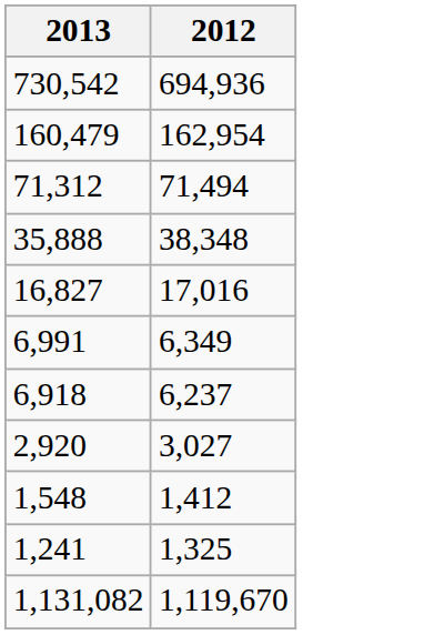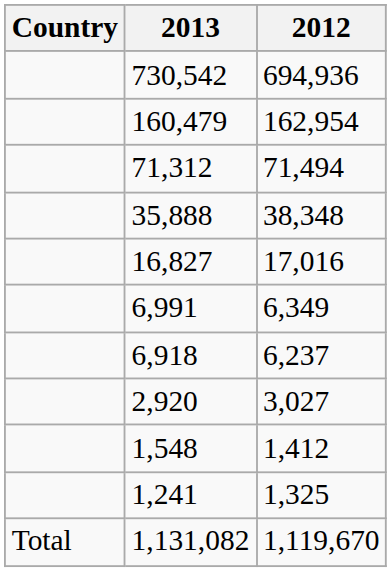 <table class="wikitable sortable">
 <tr>
+<th>Country</th>
 <th>2013</th>
 <th>2012</th>
 </tr>
 <tr>
+<td></td>
 <td>730,542</td>
 <td>694,936</td>
 </tr>
 <tr>
+<td></td>
 <td>160,479</td>
 <td>162,954</td>
 </tr>
 <tr>
+<td></td>
 <td>71,312</td>
 <td>71,494</td>
 </tr>
 <tr>
+<td></td>
 <td>35,888</td>
 <td>38,348</td>
 </tr>
 <tr>
+<td></td>
 <td>16,827</td>
 <td>17,016</td>
 </tr>
 <tr>
+<td></td>
 <td>6,991</td>
 <td>6,349</td>
 </tr>
 <tr>
+<td></td>
 <td>6,918</td>
 <td>6,237</td>
 </tr>
 <tr>
+<td></td>
 <td>2,920</td>
 <td>3,027</td>
 </tr>
 <tr>
+<td></td>
 <td>1,548</td>
 <td>1,412</td>
 </tr>
 <tr>
+<td></td>
 <td>1,241</td>
 <td>1,325</td>
 </tr>
 <tr>
+<td>Total</td>
 <td>1,131,082</td>
 <td>1,119,670</td>
 </tr>
 </table>
